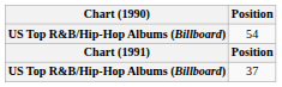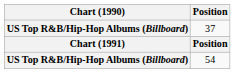 <table class="wikitable plainrowheaders" style="text-align:center">
 <tr>
 <th scope="col">Chart (1990)</th>
 <th scope="col">Position</th>
 </tr>
 <tr>
 <th scope="row">US Top R&B/Hip-Hop Albums (<em>Billboard</em>)</th>
-<td>54</td>
+<td>37</td>
 </tr>
 <tr>
 <th scope="col">Chart (1991)</th>
 <th scope="col">Position</th>
 </tr>
 <tr>
 <th scope="row">US Top R&B/Hip-Hop Albums (<em>Billboard</em>)</th>
-<td>37</td>
+<td>54</td>
 </tr>
 </table>
